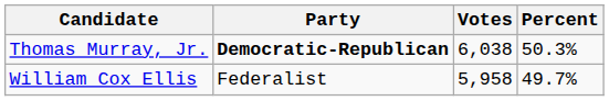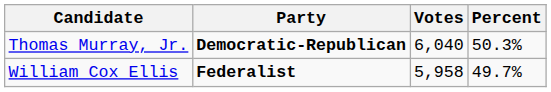 <table class=wikitable>
 <tr>
 <th>Candidate</th>
 <th>Party</th>
 <th>Votes</th>
 <th>Percent</th>
 </tr>
 <tr>
 <td><a href='#'>Thomas Murray, Jr.</a></td>
 <td><strong>Democratic-Republican</strong></td>
-<td>6,038</td>
+<td>6,040</td>
 <td>50.3%</td>
 </tr>
 <tr>
 <td><a href='#'>William Cox Ellis</a></td>
-<td>Federalist</td>
+<td><strong>Federalist</strong></td>
 <td>5,958</td>
 <td>49.7%</td>
 </tr>
 </table>
